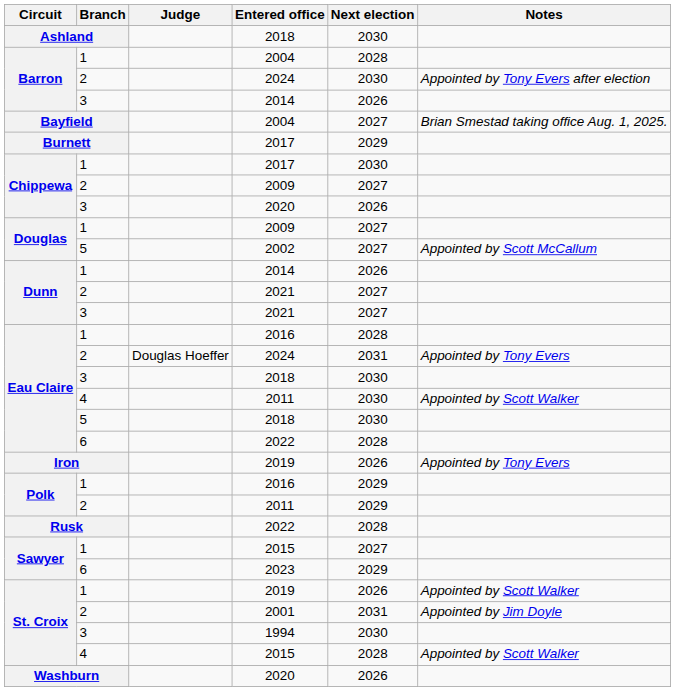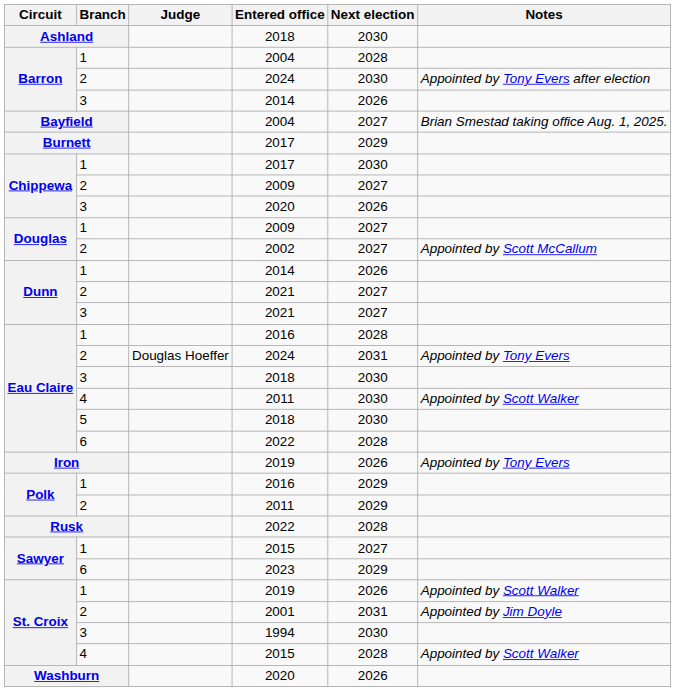 <table class="wikitable sortable">
 <tr>
 <th>Circuit</th>
 <th>Branch</th>
 <th>Judge</th>
 <th>Entered office</th>
 <th>Next election</th>
 <th>Notes</th>
 </tr>
 <tr>
 <th colspan="2"><a href='#'>Ashland</a></th>
 <td></td>
 <td align="center">2018</td>
 <td align="center">2030</td>
 <td></td>
 </tr>
 <tr>
 <th rowspan="3"><a href='#'>Barron</a></th>
 <td>1</td>
 <td></td>
 <td align="center">2004</td>
 <td align="center">2028</td>
 <td></td>
 </tr>
 <tr>
 <td>2</td>
 <td></td>
 <td align="center">2024</td>
 <td align="center">2030</td>
 <td><em>Appointed by <a href='#'>Tony Evers</a> after election</em></td>
 </tr>
 <tr>
 <td>3</td>
 <td></td>
 <td align="center">2014</td>
 <td align="center">2026</td>
 <td></td>
 </tr>
 <tr>
 <th colspan="2"><a href='#'>Bayfield</a></th>
 <td></td>
 <td align="center">2004</td>
 <td align="center">2027</td>
 <td><em>Brian Smestad taking office Aug. 1, 2025.</em></td>
 </tr>
 <tr>
 <th colspan="2"><a href='#'>Burnett</a></th>
 <td></td>
 <td align="center">2017</td>
 <td align="center">2029</td>
 <td></td>
 </tr>
 <tr>
 <th rowspan="3"><a href='#'>Chippewa</a></th>
 <td>1</td>
 <td></td>
 <td align="center">2017</td>
 <td align="center">2030</td>
 <td></td>
 </tr>
 <tr>
 <td>2</td>
 <td></td>
 <td align="center">2009</td>
 <td align="center">2027</td>
 <td></td>
 </tr>
 <tr>
 <td>3</td>
 <td></td>
 <td align="center">2020</td>
 <td align="center">2026</td>
 <td></td>
 </tr>
 <tr>
 <th rowspan="2"><a href='#'>Douglas</a></th>
 <td>1</td>
 <td></td>
 <td align="center">2009</td>
 <td align="center">2027</td>
 <td></td>
 </tr>
 <tr>
-<td>5</td>
+<td>2</td>
 <td></td>
 <td align="center">2002</td>
 <td align="center">2027</td>
 <td><em>Appointed by <a href='#'>Scott McCallum</a></em></td>
 </tr>
 <tr>
 <th rowspan="3"><a href='#'>Dunn</a></th>
 <td>1</td>
 <td></td>
 <td align="center">2014</td>
 <td align="center">2026</td>
 <td></td>
 </tr>
 <tr>
 <td>2</td>
 <td></td>
 <td align="center">2021</td>
 <td align="center">2027</td>
 <td></td>
 </tr>
 <tr>
 <td>3</td>
 <td></td>
 <td align="center">2021</td>
 <td align="center">2027</td>
 <td></td>
 </tr>
 <tr>
 <th rowspan="6"><a href='#'>Eau Claire</a></th>
 <td>1</td>
 <td></td>
 <td align="center">2016</td>
 <td align="center">2028</td>
 <td></td>
 </tr>
 <tr>
 <td>2</td>
 <td>Douglas Hoeffer</td>
 <td align="center">2024</td>
 <td align="center">2031</td>
 <td><em>Appointed by <a href='#'>Tony Evers</a></em></td>
 </tr>
 <tr>
 <td>3</td>
 <td></td>
 <td align="center">2018</td>
 <td align="center">2030</td>
 <td></td>
 </tr>
 <tr>
 <td>4</td>
 <td></td>
 <td align="center">2011</td>
 <td align="center">2030</td>
 <td><em>Appointed by <a href='#'>Scott Walker</a></em></td>
 </tr>
 <tr>
 <td>5</td>
 <td></td>
 <td align="center">2018</td>
 <td align="center">2030</td>
 <td></td>
 </tr>
 <tr>
 <td>6</td>
 <td></td>
 <td align="center">2022</td>
 <td align="center">2028</td>
 <td></td>
 </tr>
 <tr>
 <th colspan="2"><a href='#'>Iron</a></th>
 <td></td>
 <td align="center">2019</td>
 <td align="center">2026</td>
 <td><em>Appointed by <a href='#'>Tony Evers</a></em></td>
 </tr>
 <tr>
 <th rowspan="2"><a href='#'>Polk</a></th>
 <td>1</td>
 <td></td>
 <td align="center">2016</td>
 <td align="center">2029</td>
 <td></td>
 </tr>
 <tr>
 <td>2</td>
 <td></td>
 <td align="center">2011</td>
 <td align="center">2029</td>
 <td></td>
 </tr>
 <tr>
 <th colspan="2"><a href='#'>Rusk</a></th>
 <td></td>
 <td align="center">2022</td>
 <td align="center">2028</td>
 <td></td>
 </tr>
 <tr>
 <th rowspan="2"><a href='#'>Sawyer</a></th>
 <td>1</td>
 <td></td>
 <td align="center">2015</td>
 <td align="center">2027</td>
 <td></td>
 </tr>
 <tr>
 <td>6</td>
 <td></td>
 <td align="center">2023</td>
 <td align="center">2029</td>
 <td></td>
 </tr>
 <tr>
 <th rowspan="4"><a href='#'>St. Croix</a></th>
 <td>1</td>
 <td></td>
 <td align="center">2019</td>
 <td align="center">2026</td>
 <td><em>Appointed by <a href='#'>Scott Walker</a></em></td>
 </tr>
 <tr>
 <td>2</td>
 <td></td>
 <td align="center">2001</td>
 <td align="center">2031</td>
 <td><em>Appointed by <a href='#'>Jim Doyle</a></em></td>
 </tr>
 <tr>
 <td>3</td>
 <td></td>
 <td align="center">1994</td>
 <td align="center">2030</td>
 <td></td>
 </tr>
 <tr>
 <td>4</td>
 <td></td>
 <td align="center">2015</td>
 <td align="center">2028</td>
 <td><em>Appointed by <a href='#'>Scott Walker</a></em></td>
 </tr>
 <tr>
 <th colspan="2"><a href='#'>Washburn</a></th>
 <td></td>
 <td align="center">2020</td>
 <td align="center">2026</td>
 <td></td>
 </tr>
 </table>
